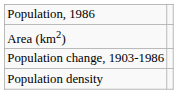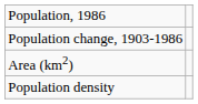 <table class="wikitable">
 <tr>
 <td>Population, 1986</td>
+<td></td>
+</tr>
+<tr>
+<td>Population change, 1903-1986</td>
 <td></td>
 </tr>
 <tr>
 <td>Area (km<sup>2</sup>)</td>
 <td></td>
 </tr>
 <tr>
-<td>Population change, 1903-1986</td>
-<td></td>
-</tr>
-<tr>
 <td>Population density</td>
 </tr>
 </table>
